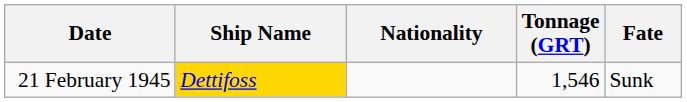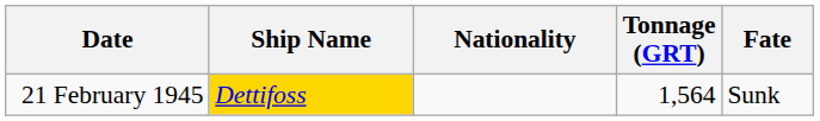 <table class="wikitable sortable">
 <tr>
 <th width="120px">Date</th>
 <th width="120px">Ship Name</th>
 <th width="120px">Nationality</th>
 <th width="25px">Tonnage<br>(<a href='#'>GRT</a>)</th>
 <th width="50px">Fate</th>
 </tr>
 <tr>
 <td align="right">21 February 1945</td>
 <td align="left" style="background: gold;"><a href='#'><em>Dettifoss</em></a></td>
 <td align="left"></td>
-<td align="right">1,546</td>
+<td align="right">1,564</td>
 <td align="left">Sunk</td>
 </tr>
 </table>
